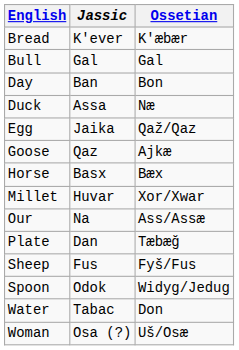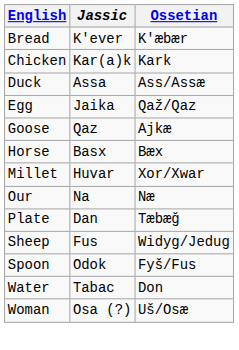 <table class="wikitable sortable">
 <tr>
 <th><a href='#'>English</a></th>
 <th><em>Jassic</em></th>
 <th><a href='#'>Ossetian</a></th>
 </tr>
 <tr>
 <td>Bread</td>
 <td>K'ever</td>
 <td>K'æbær</td>
 </tr>
 <tr>
-<td>Bull</td>
-<td>Gal</td>
-<td>Gal</td>
-</tr>
-<tr>
-<td>Day</td>
-<td>Ban</td>
-<td>Bon</td>
+<td>Chicken</td>
+<td>Kar(a)k</td>
+<td>Kark</td>
 </tr>
 <tr>
 <td>Duck</td>
 <td>Assa</td>
-<td>Næ</td>
+<td>Ass/Assæ</td>
 </tr>
 <tr>
 <td>Egg</td>
 <td>Jaika</td>
 <td>Qaž/Qaz</td>
 </tr>
 <tr>
 <td>Goose</td>
 <td>Qaz</td>
 <td>Ajkæ</td>
 </tr>
 <tr>
 <td>Horse</td>
 <td>Basx</td>
 <td>Bæx</td>
 </tr>
 <tr>
 <td>Millet</td>
 <td>Huvar</td>
 <td>Xor/Xwar</td>
 </tr>
 <tr>
 <td>Our</td>
 <td>Νa</td>
-<td>Ass/Assæ</td>
+<td>Næ</td>
 </tr>
 <tr>
 <td>Plate</td>
 <td>Dan</td>
 <td>Tæbæğ</td>
 </tr>
 <tr>
 <td>Sheep</td>
 <td>Fus</td>
-<td>Fyš/Fus</td>
+<td>Widyg/Jedug</td>
 </tr>
 <tr>
 <td>Spoon</td>
 <td>Odok</td>
-<td>Widyg/Jedug</td>
+<td>Fyš/Fus</td>
 </tr>
 <tr>
 <td>Water</td>
 <td>Tabac</td>
 <td>Don</td>
 </tr>
 <tr>
 <td>Woman</td>
 <td>Osa (?)</td>
 <td>Uš/Osæ</td>
 </tr>
 </table>
